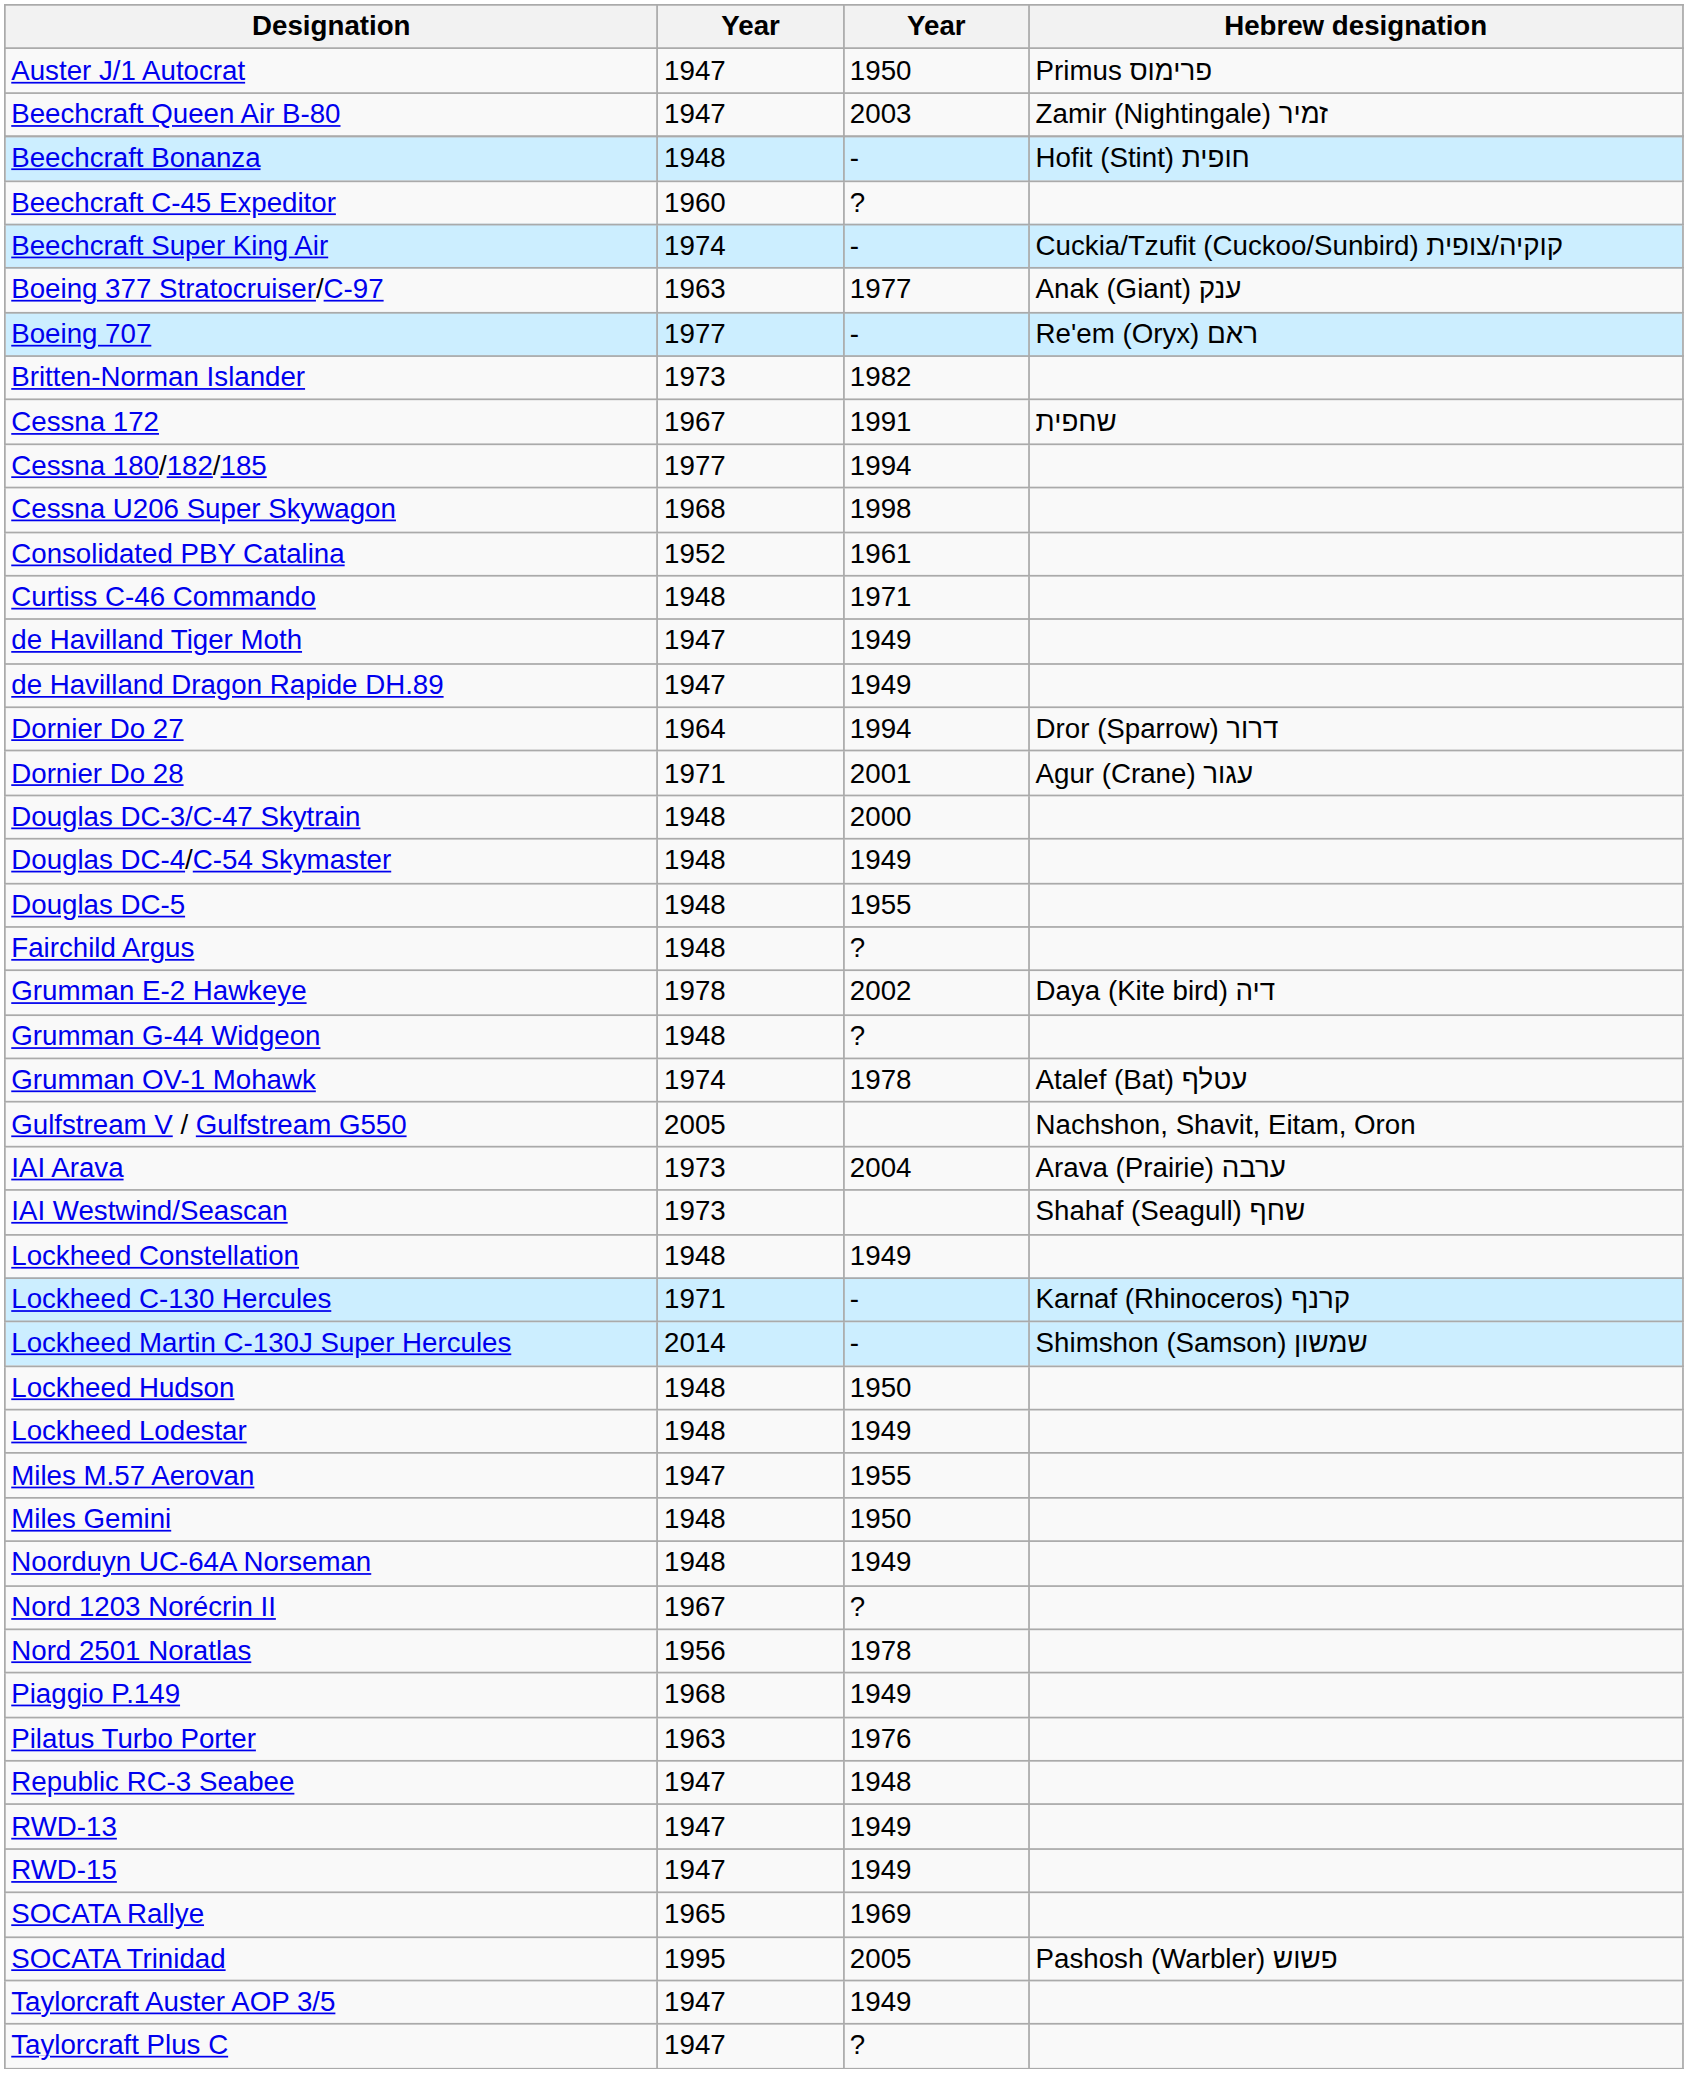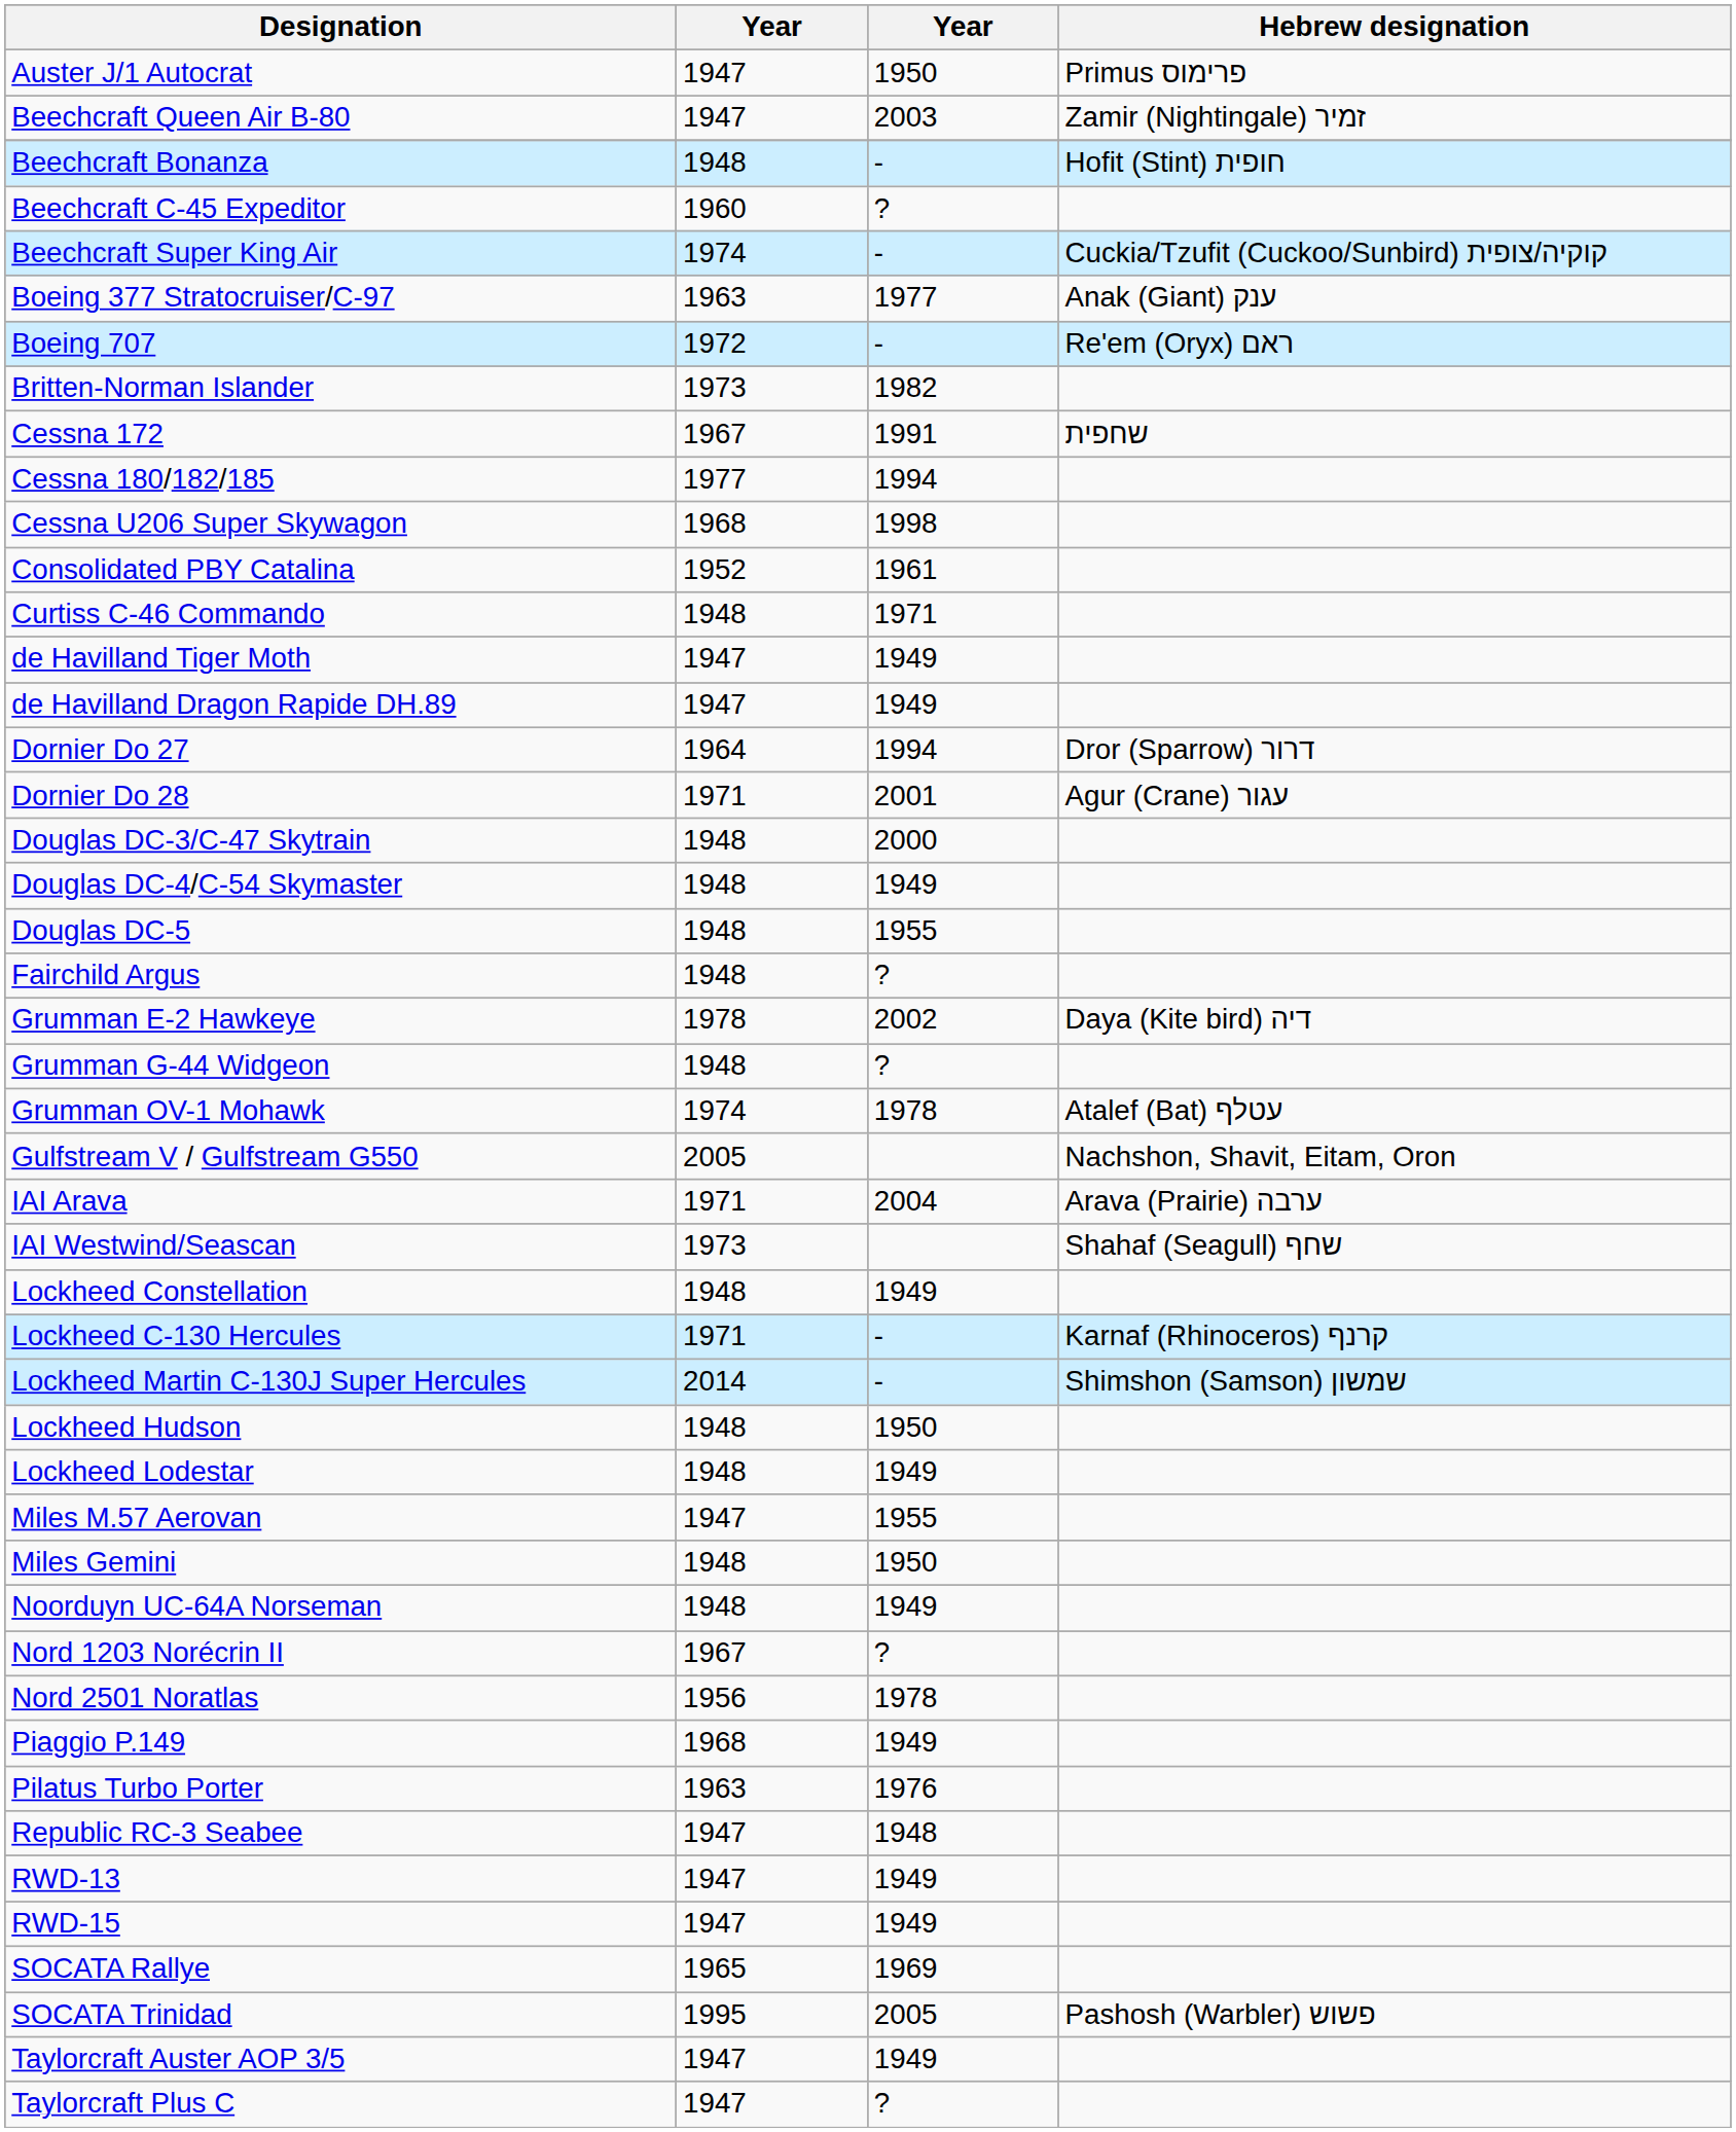 <table class="wikitable sortable">
 <tr>
 <th width="370">Designation</th>
 <th width="100">Year</th>
 <th width="100">Year</th>
 <th width="370">Hebrew designation</th>
 </tr>
 <tr>
 <td> <a href='#'>Auster J/1 Autocrat</a></td>
 <td>1947</td>
 <td>1950</td>
 <td>Primus פרימוס</td>
 </tr>
 <tr>
 <td> <a href='#'>Beechcraft Queen Air B-80</a></td>
 <td>1947</td>
 <td>2003</td>
 <td>Zamir (Nightingale) זמיר</td>
 </tr>
 <tr>
 </tr>
 <tr style="background:#cceeff">
 <td> <a href='#'>Beechcraft Bonanza</a></td>
 <td>1948</td>
 <td>-</td>
 <td>Hofit (Stint) חופית</td>
 </tr>
 <tr>
 <td> <a href='#'>Beechcraft C-45 Expeditor</a></td>
 <td>1960</td>
 <td>?</td>
 <td></td>
 </tr>
 <tr style="background:#cceeff">
 <td> <a href='#'>Beechcraft Super King Air</a></td>
 <td>1974</td>
 <td>-</td>
 <td>Cuckia/Tzufit (Cuckoo/Sunbird) קוקיה/צופית</td>
 </tr>
 <tr>
 <td> <a href='#'>Boeing 377 Stratocruiser</a>/<a href='#'>C-97</a></td>
 <td>1963</td>
 <td>1977</td>
 <td>Anak (Giant) ענק</td>
 </tr>
 <tr style="background:#cceeff">
 <td> <a href='#'>Boeing 707</a></td>
-<td>1977</td>
+<td>1972</td>
 <td>-</td>
 <td>Re'em (Oryx) ראם</td>
 </tr>
 <tr>
 <td> <a href='#'>Britten-Norman Islander</a></td>
 <td>1973</td>
 <td>1982</td>
 <td></td>
 </tr>
 <tr>
 <td> <a href='#'>Cessna 172</a></td>
 <td>1967</td>
 <td>1991</td>
 <td>שחפית</td>
 </tr>
 <tr>
 <td> <a href='#'>Cessna 180</a>/<a href='#'>182</a>/<a href='#'>185</a></td>
 <td>1977</td>
 <td>1994</td>
 <td></td>
 </tr>
 <tr>
 <td> <a href='#'>Cessna U206 Super Skywagon</a></td>
 <td>1968</td>
 <td>1998</td>
 <td></td>
 </tr>
 <tr>
 <td> <a href='#'>Consolidated PBY Catalina</a></td>
 <td>1952</td>
 <td>1961</td>
 <td></td>
 </tr>
 <tr>
 <td> <a href='#'>Curtiss C-46 Commando</a></td>
 <td>1948</td>
 <td>1971</td>
 <td></td>
 </tr>
 <tr>
 <td> <a href='#'>de Havilland Tiger Moth</a></td>
 <td>1947</td>
 <td>1949</td>
 <td></td>
 </tr>
 <tr>
 <td> <a href='#'>de Havilland Dragon Rapide DH.89</a></td>
 <td>1947</td>
 <td>1949</td>
 <td></td>
 </tr>
 <tr>
 <td> <a href='#'>Dornier Do 27</a></td>
 <td>1964</td>
 <td>1994</td>
 <td>Dror (Sparrow) דרור</td>
 </tr>
 <tr>
 <td> <a href='#'>Dornier Do 28</a></td>
 <td>1971</td>
 <td>2001</td>
 <td>Agur (Crane) עגור</td>
 </tr>
 <tr>
 <td> <a href='#'>Douglas DC-3/C-47 Skytrain</a></td>
 <td>1948</td>
 <td>2000</td>
 <td></td>
 </tr>
 <tr>
 <td> <a href='#'>Douglas DC-4</a>/<a href='#'>C-54 Skymaster</a></td>
 <td>1948</td>
 <td>1949</td>
 <td></td>
 </tr>
 <tr>
 <td> <a href='#'>Douglas DC-5</a></td>
 <td>1948</td>
 <td>1955</td>
 <td></td>
 </tr>
 <tr>
 <td> <a href='#'>Fairchild Argus</a></td>
 <td>1948</td>
 <td>?</td>
 <td></td>
 </tr>
 <tr>
 <td> <a href='#'>Grumman E-2 Hawkeye</a></td>
 <td>1978</td>
 <td>2002</td>
 <td>Daya (Kite bird) דיה</td>
 </tr>
 <tr>
 <td> <a href='#'>Grumman G-44 Widgeon</a></td>
 <td>1948</td>
 <td>?</td>
 <td></td>
 </tr>
 <tr>
 <td> <a href='#'>Grumman OV-1 Mohawk</a></td>
 <td>1974</td>
 <td>1978</td>
 <td>Atalef (Bat) עטלף</td>
 </tr>
 <tr>
 <td> <a href='#'>Gulfstream V</a> / <a href='#'>Gulfstream G550</a></td>
 <td>2005</td>
 <td></td>
 <td>Nachshon, Shavit, Eitam, Oron</td>
 </tr>
 <tr>
 <td> <a href='#'>IAI Arava</a></td>
-<td>1973</td>
+<td>1971</td>
 <td>2004</td>
 <td>Arava (Prairie) ערבה</td>
 </tr>
 <tr>
 <td> <a href='#'>IAI Westwind/Seascan</a></td>
 <td>1973</td>
 <td></td>
 <td>Shahaf (Seagull) שחף</td>
 </tr>
 <tr>
 <td> <a href='#'>Lockheed Constellation</a></td>
 <td>1948</td>
 <td>1949</td>
 <td></td>
 </tr>
 <tr style="background:#cceeff">
 <td> <a href='#'>Lockheed C-130 Hercules</a></td>
 <td>1971</td>
 <td>-</td>
 <td>Karnaf (Rhinoceros) קרנף</td>
 </tr>
 <tr style="background:#cceeff">
 <td> <a href='#'>Lockheed Martin C-130J Super Hercules</a></td>
 <td>2014</td>
 <td>-</td>
 <td>Shimshon (Samson) שמשון</td>
 </tr>
 <tr>
 <td> <a href='#'>Lockheed Hudson</a></td>
 <td>1948</td>
 <td>1950</td>
 <td></td>
 </tr>
 <tr>
 <td> <a href='#'>Lockheed Lodestar</a></td>
 <td>1948</td>
 <td>1949</td>
 <td></td>
 </tr>
 <tr>
 <td> <a href='#'>Miles M.57 Aerovan</a></td>
 <td>1947</td>
 <td>1955</td>
 <td></td>
 </tr>
 <tr>
 <td> <a href='#'>Miles Gemini</a></td>
 <td>1948</td>
 <td>1950</td>
 <td></td>
 </tr>
 <tr>
 <td> <a href='#'>Noorduyn UC-64A Norseman</a></td>
 <td>1948</td>
 <td>1949</td>
 <td></td>
 </tr>
 <tr>
 <td> <a href='#'>Nord 1203 Norécrin II</a></td>
 <td>1967</td>
 <td>?</td>
 <td></td>
 </tr>
 <tr>
 <td> <a href='#'>Nord 2501 Noratlas</a></td>
 <td>1956</td>
 <td>1978</td>
 <td></td>
 </tr>
 <tr>
 <td> <a href='#'>Piaggio P.149</a></td>
 <td>1968</td>
 <td>1949</td>
 <td></td>
 </tr>
 <tr>
 <td>  <a href='#'>Pilatus Turbo Porter</a></td>
 <td>1963</td>
 <td>1976</td>
 <td></td>
 </tr>
 <tr>
 <td> <a href='#'>Republic RC-3 Seabee</a></td>
 <td>1947</td>
 <td>1948</td>
 <td></td>
 </tr>
 <tr>
 <td> <a href='#'>RWD-13</a></td>
 <td>1947</td>
 <td>1949</td>
 <td></td>
 </tr>
 <tr>
 <td> <a href='#'>RWD-15</a></td>
 <td>1947</td>
 <td>1949</td>
 <td></td>
 </tr>
 <tr>
 <td> <a href='#'>SOCATA Rallye</a></td>
 <td>1965</td>
 <td>1969</td>
 <td></td>
 </tr>
 <tr>
 <td> <a href='#'>SOCATA Trinidad</a></td>
 <td>1995</td>
 <td>2005</td>
 <td>Pashosh (Warbler) פשוש</td>
 </tr>
 <tr>
 <td> <a href='#'>Taylorcraft Auster AOP 3/5</a></td>
 <td>1947</td>
 <td>1949</td>
 <td></td>
 </tr>
 <tr>
 <td> <a href='#'>Taylorcraft Plus C</a></td>
 <td>1947</td>
 <td>?</td>
 <td></td>
 </tr>
 </table>
